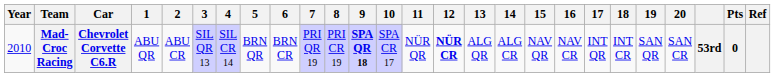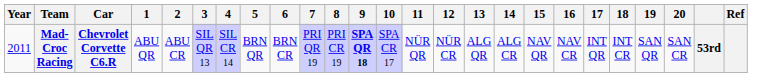 <table class="wikitable" border="1" style="text-align:center; font-size:90%;">
 <tr>
 <th>Year</th>
 <th>Team</th>
 <th>Car</th>
 <th>1</th>
 <th>2</th>
 <th>3</th>
 <th>4</th>
 <th>5</th>
 <th>6</th>
 <th>7</th>
 <th>8</th>
 <th>9</th>
 <th>10</th>
 <th>11</th>
 <th>12</th>
 <th>13</th>
 <th>14</th>
 <th>15</th>
 <th>16</th>
 <th>17</th>
 <th>18</th>
 <th>19</th>
 <th>20</th>
 <th></th>
-<th>Pts</th>
 <th>Ref</th>
 </tr>
 <tr>
-<td><a href='#'>2010</a></td>
+<td><a href='#'>2011</a></td>
 <th><a href='#'>Mad-Croc Racing</a></th>
 <th><a href='#'>Chevrolet Corvette C6.R</a></th>
 <td><a href='#'>ABU<br>QR</a></td>
 <td><a href='#'>ABU<br>CR</a></td>
 <td style="background:#CFCFFF;"><a href='#'>SIL<br>QR</a><br><small>13<br></small></td>
 <td style="background:#CFCFFF;"><a href='#'>SIL<br>CR</a><br><small>14<br></small></td>
 <td><a href='#'>BRN<br>QR</a></td>
 <td><a href='#'>BRN<br>CR</a></td>
 <td style="background:#CFCFFF;"><a href='#'>PRI<br>QR</a><br><small>19<br></small></td>
 <td style="background:#CFCFFF;"><a href='#'>PRI<br>CR</a><br><small>19<br></small></td>
 <td style="background:#CFCFFF;"><strong><a href='#'>SPA<br>QR</a><br><small>18<br></small></strong></td>
 <td style="background:#CFCFFF;"><a href='#'>SPA<br>CR</a><br><small>17<br></small></td>
 <td><a href='#'>NÜR<br>QR</a></td>
-<td><strong><a href='#'>NÜR<br>CR</a></strong></td>
+<td><a href='#'>NÜR<br>CR</a></td>
 <td><a href='#'>ALG<br>QR</a></td>
 <td><a href='#'>ALG<br>CR</a></td>
 <td><a href='#'>NAV<br>QR</a></td>
 <td><a href='#'>NAV<br>CR</a></td>
 <td><a href='#'>INT<br>QR</a></td>
 <td><a href='#'>INT<br>CR</a></td>
 <td><a href='#'>SAN<br>QR</a></td>
 <td><a href='#'>SAN<br>CR</a></td>
 <th>53rd</th>
-<th>0</th>
 <th></th>
 </tr>
 </table>
